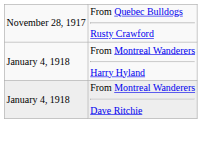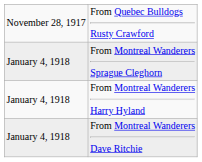 <table class="wikitable">
 <tr>
 <td>November 28, 1917</td>
 <td valign="top">From <a href='#'>Quebec Bulldogs</a><hr><a href='#'>Rusty Crawford</a></td>
+</tr>
+<tr style="background:#eee;">
+<td>January 4, 1918</td>
+<td valign="top">From <a href='#'>Montreal Wanderers</a><hr><a href='#'>Sprague Cleghorn</a></td>
 </tr>
 <tr>
 <td>January 4, 1918</td>
 <td valign="top">From <a href='#'>Montreal Wanderers</a><hr><a href='#'>Harry Hyland</a></td>
 </tr>
 <tr style="background:#eee;">
 <td>January 4, 1918</td>
 <td valign="top">From <a href='#'>Montreal Wanderers</a><hr><a href='#'>Dave Ritchie</a></td>
 </tr>
 </table>
